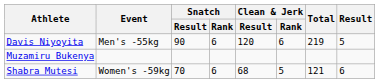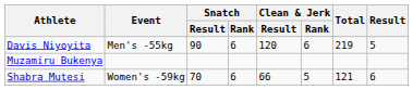 <table class="wikitable">
 <tr>
 <th rowspan="2">Athlete</th>
 <th rowspan="2">Event</th>
 <th colspan="2">Snatch</th>
 <th colspan="2">Clean & Jerk</th>
 <th rowspan="2">Total</th>
 <th rowspan="2">Result</th>
 </tr>
 <tr>
 <th>Result</th>
 <th>Rank</th>
 <th>Result</th>
 <th>Rank</th>
 </tr>
 <tr>
 <td><a href='#'>Davis Niyoyita</a></td>
 <td>Men's -55kg</td>
 <td>90</td>
 <td>6</td>
 <td>120</td>
 <td>6</td>
 <td>219</td>
 <td>5</td>
 </tr>
 <tr>
 <td><a href='#'>Muzamiru Bukenya</a></td>
 <td></td>
 <td></td>
 <td></td>
 <td></td>
 <td></td>
 <td></td>
 <td></td>
 </tr>
 <tr>
 <td><a href='#'>Shabra Mutesi</a></td>
 <td>Women's -59kg</td>
 <td>70</td>
 <td>6</td>
-<td>68</td>
+<td>66</td>
 <td>5</td>
 <td>121</td>
 <td>6</td>
 </tr>
 </table>
